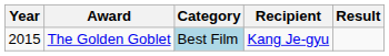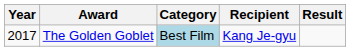 <table class="wikitable">
 <tr>
 <th>Year</th>
 <th>Award</th>
 <th>Category</th>
 <th>Recipient</th>
 <th>Result</th>
 </tr>
 <tr>
-<td>2015</td>
+<td>2017</td>
 <td><a href='#'>The Golden Goblet</a></td>
 <td style="background: lightblue;">Best Film</td>
 <td><a href='#'>Kang Je-gyu</a></td>
 <td></td>
 </tr>
 </table>
